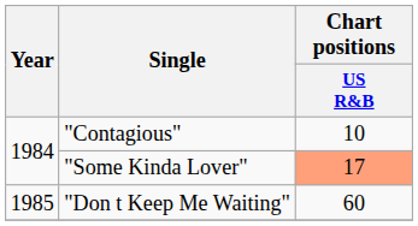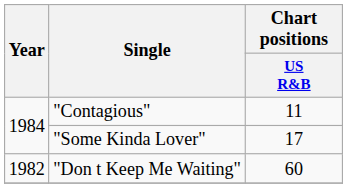 <table class="wikitable" style="text-align:center;">
 <tr>
 <th rowspan="2">Year</th>
 <th rowspan="2">Single</th>
 <th colspan="2">Chart positions</th>
 </tr>
 <tr style="font-size:smaller;">
 <th width="80"><a href='#'>US<br>R&B</a></th>
 </tr>
 <tr>
 <td rowspan="2">1984</td>
 <td align="left">"Contagious"</td>
-<td>10</td>
+<td>11</td>
 </tr>
 <tr>
 <td align="left">"Some Kinda Lover"</td>
-<td style="background: lightsalmon;">17</td>
+<td>17</td>
 </tr>
 <tr>
-<td rowspan="1">1985</td>
+<td rowspan="1">1982</td>
 <td align="left">"Don t Keep Me Waiting"</td>
 <td>60</td>
 </tr>
 <tr>
 </tr>
 </table>
